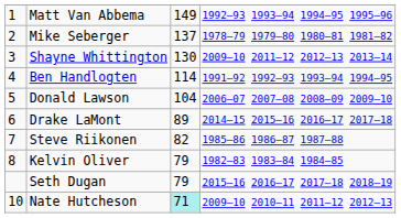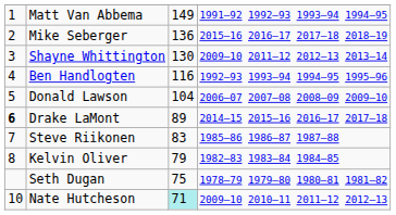 <table class="wikitable">
 <tr>
 </tr>
 <tr>
 <td>1</td>
 <td>Matt Van Abbema</td>
 <td>149</td>
-<td style="font-size:80%;"><a href='#'>1992–93</a> <a href='#'>1993–94</a> <a href='#'>1994–95</a> <a href='#'>1995–96</a></td>
+<td style="font-size:80%;"><a href='#'>1991–92</a> <a href='#'>1992–93</a> <a href='#'>1993–94</a> <a href='#'>1994–95</a></td>
 </tr>
 <tr>
 <td>2</td>
 <td>Mike Seberger</td>
-<td>137</td>
-<td style="font-size:80%;"><a href='#'>1978–79</a> <a href='#'>1979–80</a> <a href='#'>1980–81</a> <a href='#'>1981–82</a></td>
+<td>136</td>
+<td style="font-size:80%;"><a href='#'>2015–16</a> <a href='#'>2016–17</a> <a href='#'>2017–18</a> <a href='#'>2018–19</a></td>
 </tr>
 <tr>
 <td>3</td>
 <td><a href='#'>Shayne Whittington</a></td>
 <td>130</td>
 <td style="font-size:80%;"><a href='#'>2009–10</a> <a href='#'>2011–12</a> <a href='#'>2012–13</a> <a href='#'>2013–14</a></td>
 </tr>
 <tr>
 <td>4</td>
 <td><a href='#'>Ben Handlogten</a></td>
-<td>114</td>
-<td style="font-size:80%;"><a href='#'>1991–92</a> <a href='#'>1992–93</a> <a href='#'>1993–94</a> <a href='#'>1994–95</a></td>
+<td>116</td>
+<td style="font-size:80%;"><a href='#'>1992–93</a> <a href='#'>1993–94</a> <a href='#'>1994–95</a> <a href='#'>1995–96</a></td>
 </tr>
 <tr>
 <td>5</td>
 <td>Donald Lawson</td>
 <td>104</td>
 <td style="font-size:80%;"><a href='#'>2006–07</a> <a href='#'>2007–08</a> <a href='#'>2008–09</a> <a href='#'>2009–10</a></td>
 </tr>
 <tr>
-<td>6</td>
+<td><strong>6</strong></td>
 <td>Drake LaMont</td>
 <td>89</td>
 <td style="font-size:80%;"><a href='#'>2014–15</a> <a href='#'>2015–16</a> <a href='#'>2016–17</a> <a href='#'>2017–18</a></td>
 </tr>
 <tr>
 <td>7</td>
 <td>Steve Riikonen</td>
-<td>82</td>
+<td>83</td>
 <td style="font-size:80%;"><a href='#'>1985–86</a> <a href='#'>1986–87</a> <a href='#'>1987–88</a></td>
 </tr>
 <tr>
 <td>8</td>
 <td>Kelvin Oliver</td>
 <td>79</td>
 <td style="font-size:80%;"><a href='#'>1982–83</a> <a href='#'>1983–84</a> <a href='#'>1984–85</a></td>
 </tr>
 <tr>
 <td></td>
 <td>Seth Dugan</td>
-<td>79</td>
-<td style="font-size:80%;"><a href='#'>2015–16</a> <a href='#'>2016–17</a> <a href='#'>2017–18</a> <a href='#'>2018–19</a></td>
+<td>75</td>
+<td style="font-size:80%;"><a href='#'>1978–79</a> <a href='#'>1979–80</a> <a href='#'>1980–81</a> <a href='#'>1981–82</a></td>
 </tr>
 <tr>
 <td>10</td>
 <td>Nate Hutcheson</td>
 <td style="background: paleturquoise;">71</td>
 <td style="font-size:80%;"><a href='#'>2009–10</a> <a href='#'>2010–11</a> <a href='#'>2011–12</a> <a href='#'>2012–13</a></td>
 </tr>
 </table>
